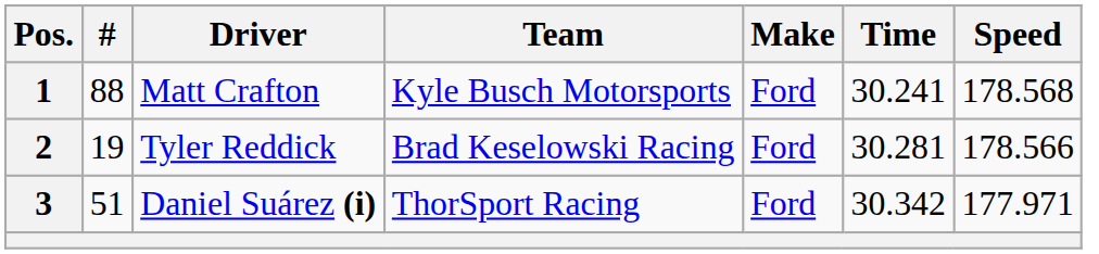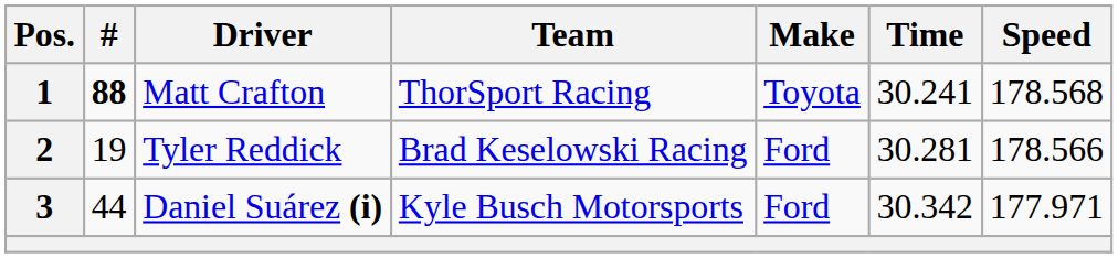 <table class="wikitable" style="font-size:95%">
 <tr>
 <th>Pos.</th>
 <th>#</th>
 <th>Driver</th>
 <th>Team</th>
 <th>Make</th>
 <th>Time</th>
 <th>Speed</th>
 </tr>
 <tr>
 <th>1</th>
-<td>88</td>
+<td><strong>88</strong></td>
 <td><a href='#'>Matt Crafton</a></td>
-<td><a href='#'>Kyle Busch Motorsports</a></td>
-<td><a href='#'>Ford</a></td>
+<td><a href='#'>ThorSport Racing</a></td>
+<td><a href='#'>Toyota</a></td>
 <td>30.241</td>
 <td>178.568</td>
 </tr>
 <tr>
 <th>2</th>
 <td>19</td>
 <td><a href='#'>Tyler Reddick</a></td>
 <td><a href='#'>Brad Keselowski Racing</a></td>
 <td><a href='#'>Ford</a></td>
 <td>30.281</td>
 <td>178.566</td>
 </tr>
 <tr>
 <th>3</th>
-<td>51</td>
+<td>44</td>
 <td><a href='#'>Daniel Suárez</a> <strong>(i)</strong></td>
-<td><a href='#'>ThorSport Racing</a></td>
+<td><a href='#'>Kyle Busch Motorsports</a></td>
 <td><a href='#'>Ford</a></td>
 <td>30.342</td>
 <td>177.971</td>
 </tr>
 <tr>
 <th colspan="7"></th>
 </tr>
 </table>
